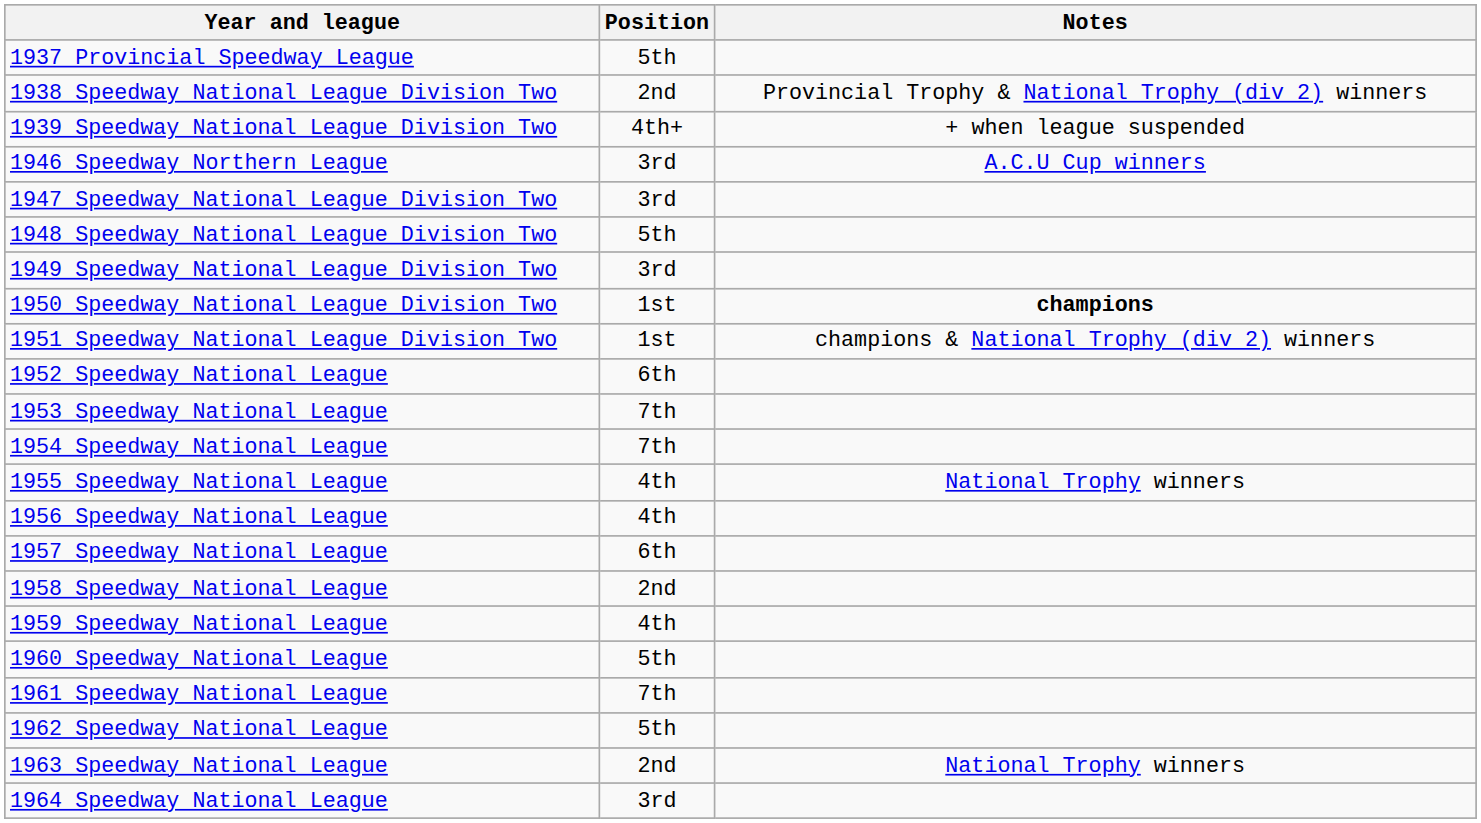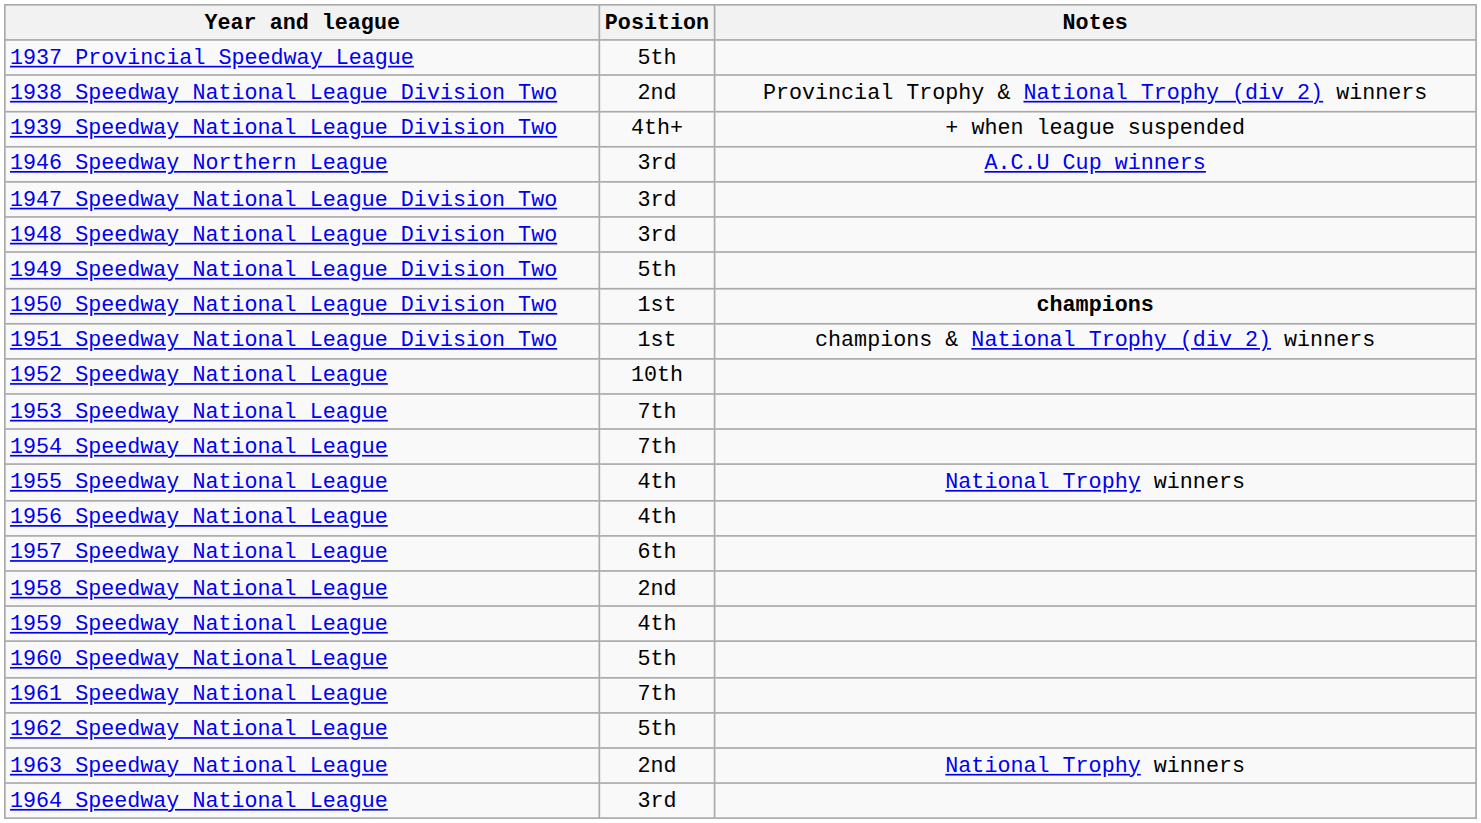 <table class="wikitable">
 <tr>
 <th width=350>Year and league</th>
 <th width=50>Position</th>
 <th width=450>Notes</th>
 </tr>
 <tr align=center>
 <td align="left"><a href='#'>1937 Provincial Speedway League</a></td>
 <td>5th</td>
 <td></td>
 </tr>
 <tr align=center>
 <td align="left"><a href='#'>1938 Speedway National League Division Two</a></td>
 <td>2nd</td>
 <td>Provincial Trophy & <a href='#'>National Trophy (div 2)</a> winners</td>
 </tr>
 <tr align=center>
 <td align="left"><a href='#'>1939 Speedway National League Division Two</a></td>
 <td>4th+</td>
 <td>+ when league suspended</td>
 </tr>
 <tr align=center>
 <td align="left"><a href='#'>1946 Speedway Northern League</a></td>
 <td>3rd</td>
 <td><a href='#'>A.C.U Cup winners</a></td>
 </tr>
 <tr align=center>
 <td align="left"><a href='#'>1947 Speedway National League Division Two</a></td>
 <td>3rd</td>
 <td></td>
 </tr>
 <tr align=center>
 <td align="left"><a href='#'>1948 Speedway National League Division Two</a></td>
-<td>5th</td>
+<td>3rd</td>
 <td></td>
 </tr>
 <tr align=center>
 <td align="left"><a href='#'>1949 Speedway National League Division Two</a></td>
-<td>3rd</td>
+<td>5th</td>
 <td></td>
 </tr>
 <tr align=center>
 <td align="left"><a href='#'>1950 Speedway National League Division Two</a></td>
 <td>1st</td>
 <td><strong>champions</strong></td>
 </tr>
 <tr align=center>
 <td align="left"><a href='#'>1951 Speedway National League Division Two</a></td>
 <td>1st</td>
 <td>champions & <a href='#'>National Trophy (div 2)</a> winners</td>
 </tr>
 <tr align=center>
 <td align="left"><a href='#'>1952 Speedway National League</a></td>
-<td>6th</td>
+<td>10th</td>
 <td></td>
 </tr>
 <tr align=center>
 <td align="left"><a href='#'>1953 Speedway National League</a></td>
 <td>7th</td>
 <td></td>
 </tr>
 <tr align=center>
 <td align="left"><a href='#'>1954 Speedway National League</a></td>
 <td>7th</td>
 <td></td>
 </tr>
 <tr align=center>
 <td align="left"><a href='#'>1955 Speedway National League</a></td>
 <td>4th</td>
 <td><a href='#'>National Trophy</a> winners</td>
 </tr>
 <tr align=center>
 <td align="left"><a href='#'>1956 Speedway National League</a></td>
 <td>4th</td>
 <td></td>
 </tr>
 <tr align=center>
 <td align="left"><a href='#'>1957 Speedway National League</a></td>
 <td>6th</td>
 <td></td>
 </tr>
 <tr align=center>
 <td align="left"><a href='#'>1958 Speedway National League</a></td>
 <td>2nd</td>
 <td></td>
 </tr>
 <tr align=center>
 <td align="left"><a href='#'>1959 Speedway National League</a></td>
 <td>4th</td>
 <td></td>
 </tr>
 <tr align=center>
 <td align="left"><a href='#'>1960 Speedway National League</a></td>
 <td>5th</td>
 <td></td>
 </tr>
 <tr align=center>
 <td align="left"><a href='#'>1961 Speedway National League</a></td>
 <td>7th</td>
 <td></td>
 </tr>
 <tr align=center>
 <td align="left"><a href='#'>1962 Speedway National League</a></td>
 <td>5th</td>
 <td></td>
 </tr>
 <tr align=center>
 <td align="left"><a href='#'>1963 Speedway National League</a></td>
 <td>2nd</td>
 <td><a href='#'>National Trophy</a> winners</td>
 </tr>
 <tr align=center>
 <td align="left"><a href='#'>1964 Speedway National League</a></td>
 <td>3rd</td>
 <td></td>
 </tr>
 </table>
